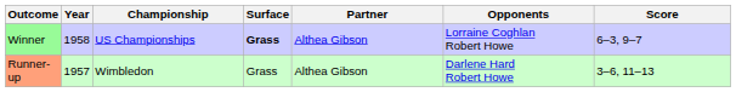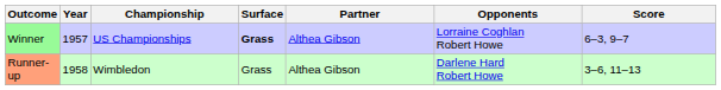 <table class="sortable wikitable">
 <tr>
 <th style="width:65px">Outcome</th>
 <th style="width:35px">Year</th>
 <th style="width:200px">Championship</th>
 <th style="width:50px">Surface</th>
 <th style="width:200px">Partner</th>
 <th style="width:200px">Opponents</th>
 <th style="width:180px" class="unsortable">Score</th>
 </tr>
 <tr style="background:#ccf;">
 <td style="background:#98fb98;">Winner</td>
-<td>1958</td>
+<td>1957</td>
 <td><a href='#'>US Championships</a></td>
 <td><strong>Grass</strong></td>
 <td> <a href='#'>Althea Gibson</a></td>
 <td> <a href='#'>Lorraine Coghlan</a><br> Robert Howe</td>
 <td>6–3, 9–7</td>
 </tr>
 <tr style="background:#cfc;">
 <td style="background:#ffa07a;">Runner-up</td>
-<td>1957</td>
+<td>1958</td>
 <td>Wimbledon</td>
 <td>Grass</td>
 <td> Althea Gibson</td>
 <td> <a href='#'>Darlene Hard</a><br> <a href='#'>Robert Howe</a></td>
 <td>3–6, 11–13</td>
 </tr>
 </table>
